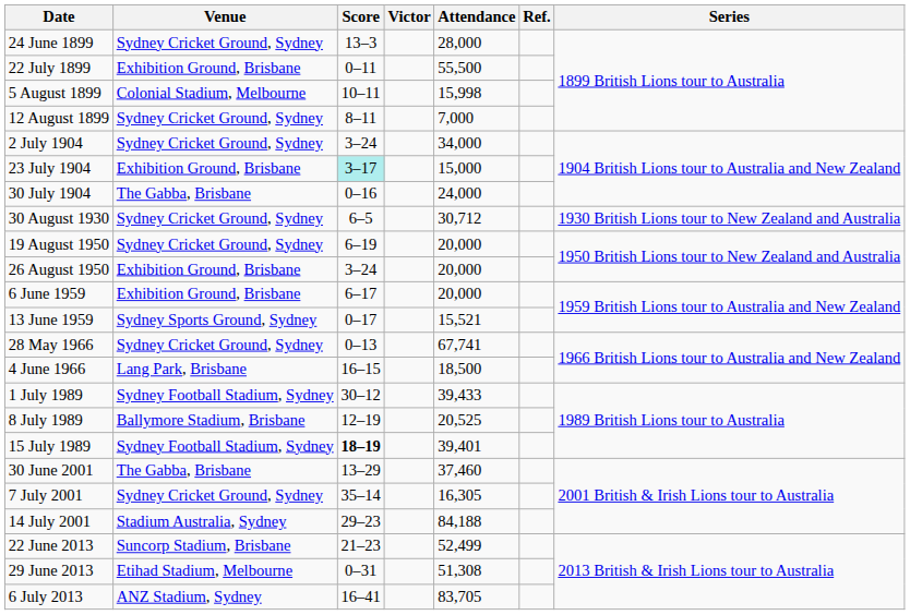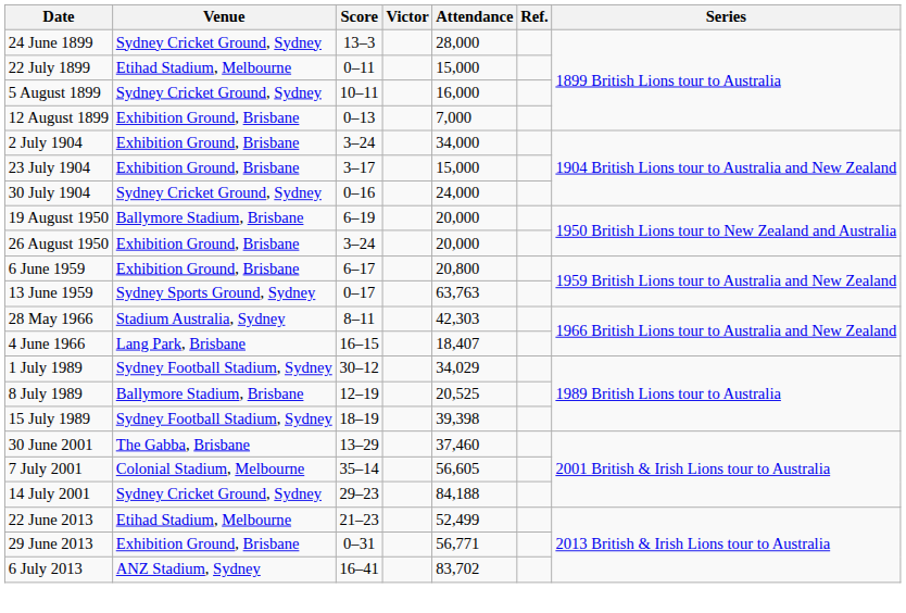 <table class="wikitable">
 <tr>
 <th>Date</th>
 <th>Venue</th>
 <th>Score</th>
 <th>Victor</th>
 <th>Attendance</th>
 <th>Ref.</th>
 <th>Series</th>
 </tr>
 <tr>
 <td>24 June 1899</td>
 <td><a href='#'>Sydney Cricket Ground</a>, <a href='#'>Sydney</a></td>
 <td align="center">13–3</td>
 <td></td>
 <td>28,000</td>
 <td></td>
 <td rowspan="4"><a href='#'>1899 British Lions tour to Australia</a></td>
 </tr>
 <tr>
 <td>22 July 1899</td>
-<td><a href='#'>Exhibition Ground</a>, <a href='#'>Brisbane</a></td>
+<td><a href='#'>Etihad Stadium</a>, <a href='#'>Melbourne</a></td>
 <td align="center">0–11</td>
 <td></td>
-<td>55,500</td>
+<td>15,000</td>
 <td></td>
 </tr>
 <tr>
 <td>5 August 1899</td>
-<td><a href='#'>Colonial Stadium</a>, <a href='#'>Melbourne</a></td>
+<td><a href='#'>Sydney Cricket Ground</a>, <a href='#'>Sydney</a></td>
 <td align="center">10–11</td>
 <td></td>
-<td>15,998</td>
+<td>16,000</td>
 <td></td>
 </tr>
 <tr>
 <td>12 August 1899</td>
-<td><a href='#'>Sydney Cricket Ground</a>, <a href='#'>Sydney</a></td>
-<td align="center">8–11</td>
+<td><a href='#'>Exhibition Ground</a>, <a href='#'>Brisbane</a></td>
+<td align="center">0–13</td>
 <td></td>
 <td>7,000</td>
 <td></td>
 </tr>
 <tr>
 <td>2 July 1904</td>
-<td><a href='#'>Sydney Cricket Ground</a>, <a href='#'>Sydney</a></td>
+<td><a href='#'>Exhibition Ground</a>, <a href='#'>Brisbane</a></td>
 <td align="center">3–24</td>
 <td></td>
 <td>34,000</td>
 <td></td>
 <td rowspan="3"><a href='#'>1904 British Lions tour to Australia and New Zealand</a></td>
 </tr>
 <tr>
 <td>23 July 1904</td>
 <td><a href='#'>Exhibition Ground</a>, <a href='#'>Brisbane</a></td>
-<td align="center" style="background: paleturquoise;">3–17</td>
+<td align="center">3–17</td>
 <td></td>
 <td>15,000</td>
 <td></td>
 </tr>
 <tr>
 <td>30 July 1904</td>
-<td><a href='#'>The Gabba</a>, <a href='#'>Brisbane</a></td>
+<td><a href='#'>Sydney Cricket Ground</a>, <a href='#'>Sydney</a></td>
 <td align="center">0–16</td>
 <td></td>
 <td>24,000</td>
 <td></td>
 </tr>
 <tr>
-<td>30 August 1930</td>
-<td><a href='#'>Sydney Cricket Ground</a>, <a href='#'>Sydney</a></td>
-<td align="center">6–5</td>
-<td></td>
-<td>30,712</td>
-<td></td>
-<td><a href='#'>1930 British Lions tour to New Zealand and Australia</a></td>
-</tr>
-<tr>
 <td>19 August 1950</td>
-<td><a href='#'>Sydney Cricket Ground</a>, <a href='#'>Sydney</a></td>
+<td><a href='#'>Ballymore Stadium</a>, <a href='#'>Brisbane</a></td>
 <td align="center">6–19</td>
 <td></td>
 <td>20,000</td>
 <td></td>
 <td rowspan="2"><a href='#'>1950 British Lions tour to New Zealand and Australia</a></td>
 </tr>
 <tr>
 <td>26 August 1950</td>
 <td><a href='#'>Exhibition Ground</a>, <a href='#'>Brisbane</a></td>
 <td align="center">3–24</td>
 <td></td>
 <td>20,000</td>
 <td></td>
 </tr>
 <tr>
 <td>6 June 1959</td>
 <td><a href='#'>Exhibition Ground</a>, <a href='#'>Brisbane</a></td>
 <td align="center">6–17</td>
 <td></td>
-<td>20,000</td>
+<td>20,800</td>
 <td></td>
 <td rowspan="2"><a href='#'>1959 British Lions tour to Australia and New Zealand</a></td>
 </tr>
 <tr>
 <td>13 June 1959</td>
 <td><a href='#'>Sydney Sports Ground</a>, <a href='#'>Sydney</a></td>
 <td align="center">0–17</td>
 <td></td>
-<td>15,521</td>
+<td>63,763</td>
 <td></td>
 </tr>
 <tr>
 <td>28 May 1966</td>
-<td><a href='#'>Sydney Cricket Ground</a>, <a href='#'>Sydney</a></td>
-<td align="center">0–13</td>
+<td><a href='#'>Stadium Australia</a>, <a href='#'>Sydney</a></td>
+<td align="center">8–11</td>
 <td></td>
-<td>67,741</td>
+<td>42,303</td>
 <td></td>
 <td rowspan="2"><a href='#'>1966 British Lions tour to Australia and New Zealand</a></td>
 </tr>
 <tr>
 <td>4 June 1966</td>
 <td><a href='#'>Lang Park</a>, <a href='#'>Brisbane</a></td>
 <td align="center">16–15</td>
 <td></td>
-<td>18,500</td>
+<td>18,407</td>
 <td></td>
 </tr>
 <tr>
 <td>1 July 1989</td>
 <td><a href='#'>Sydney Football Stadium</a>, <a href='#'>Sydney</a></td>
 <td align="center">30–12</td>
 <td></td>
-<td>39,433</td>
+<td>34,029</td>
 <td></td>
 <td rowspan="3"><a href='#'>1989 British Lions tour to Australia</a></td>
 </tr>
 <tr>
 <td>8 July 1989</td>
 <td><a href='#'>Ballymore Stadium</a>, <a href='#'>Brisbane</a></td>
 <td align="center">12–19</td>
 <td></td>
 <td>20,525</td>
 <td></td>
 </tr>
 <tr>
 <td>15 July 1989</td>
 <td><a href='#'>Sydney Football Stadium</a>, <a href='#'>Sydney</a></td>
-<td align="center"><strong>18–19</strong></td>
+<td align="center">18–19</td>
 <td></td>
-<td>39,401</td>
+<td>39,398</td>
 <td></td>
 </tr>
 <tr>
 <td>30 June 2001</td>
 <td><a href='#'>The Gabba</a>, <a href='#'>Brisbane</a></td>
 <td align="center">13–29</td>
 <td></td>
 <td>37,460</td>
 <td></td>
 <td rowspan="3"><a href='#'>2001 British & Irish Lions tour to Australia</a></td>
 </tr>
 <tr>
 <td>7 July 2001</td>
-<td><a href='#'>Sydney Cricket Ground</a>, <a href='#'>Sydney</a></td>
+<td><a href='#'>Colonial Stadium</a>, <a href='#'>Melbourne</a></td>
 <td align="center">35–14</td>
 <td></td>
-<td>16,305</td>
+<td>56,605</td>
 <td></td>
 </tr>
 <tr>
 <td>14 July 2001</td>
-<td><a href='#'>Stadium Australia</a>, <a href='#'>Sydney</a></td>
+<td><a href='#'>Sydney Cricket Ground</a>, <a href='#'>Sydney</a></td>
 <td align="center">29–23</td>
 <td></td>
 <td>84,188</td>
 <td></td>
 </tr>
 <tr>
 <td>22 June 2013</td>
-<td><a href='#'>Suncorp Stadium</a>, <a href='#'>Brisbane</a></td>
+<td><a href='#'>Etihad Stadium</a>, <a href='#'>Melbourne</a></td>
 <td align="center">21–23</td>
 <td></td>
 <td>52,499</td>
 <td></td>
 <td rowspan="3"><a href='#'>2013 British & Irish Lions tour to Australia</a></td>
 </tr>
 <tr>
 <td>29 June 2013</td>
-<td><a href='#'>Etihad Stadium</a>, <a href='#'>Melbourne</a></td>
+<td><a href='#'>Exhibition Ground</a>, <a href='#'>Brisbane</a></td>
 <td align="center">0–31</td>
 <td></td>
-<td>51,308</td>
+<td>56,771</td>
 <td></td>
 </tr>
 <tr>
 <td>6 July 2013</td>
 <td><a href='#'>ANZ Stadium</a>, <a href='#'>Sydney</a></td>
 <td align="center">16–41</td>
 <td></td>
-<td>83,705</td>
+<td>83,702</td>
 <td></td>
 </tr>
 </table>
